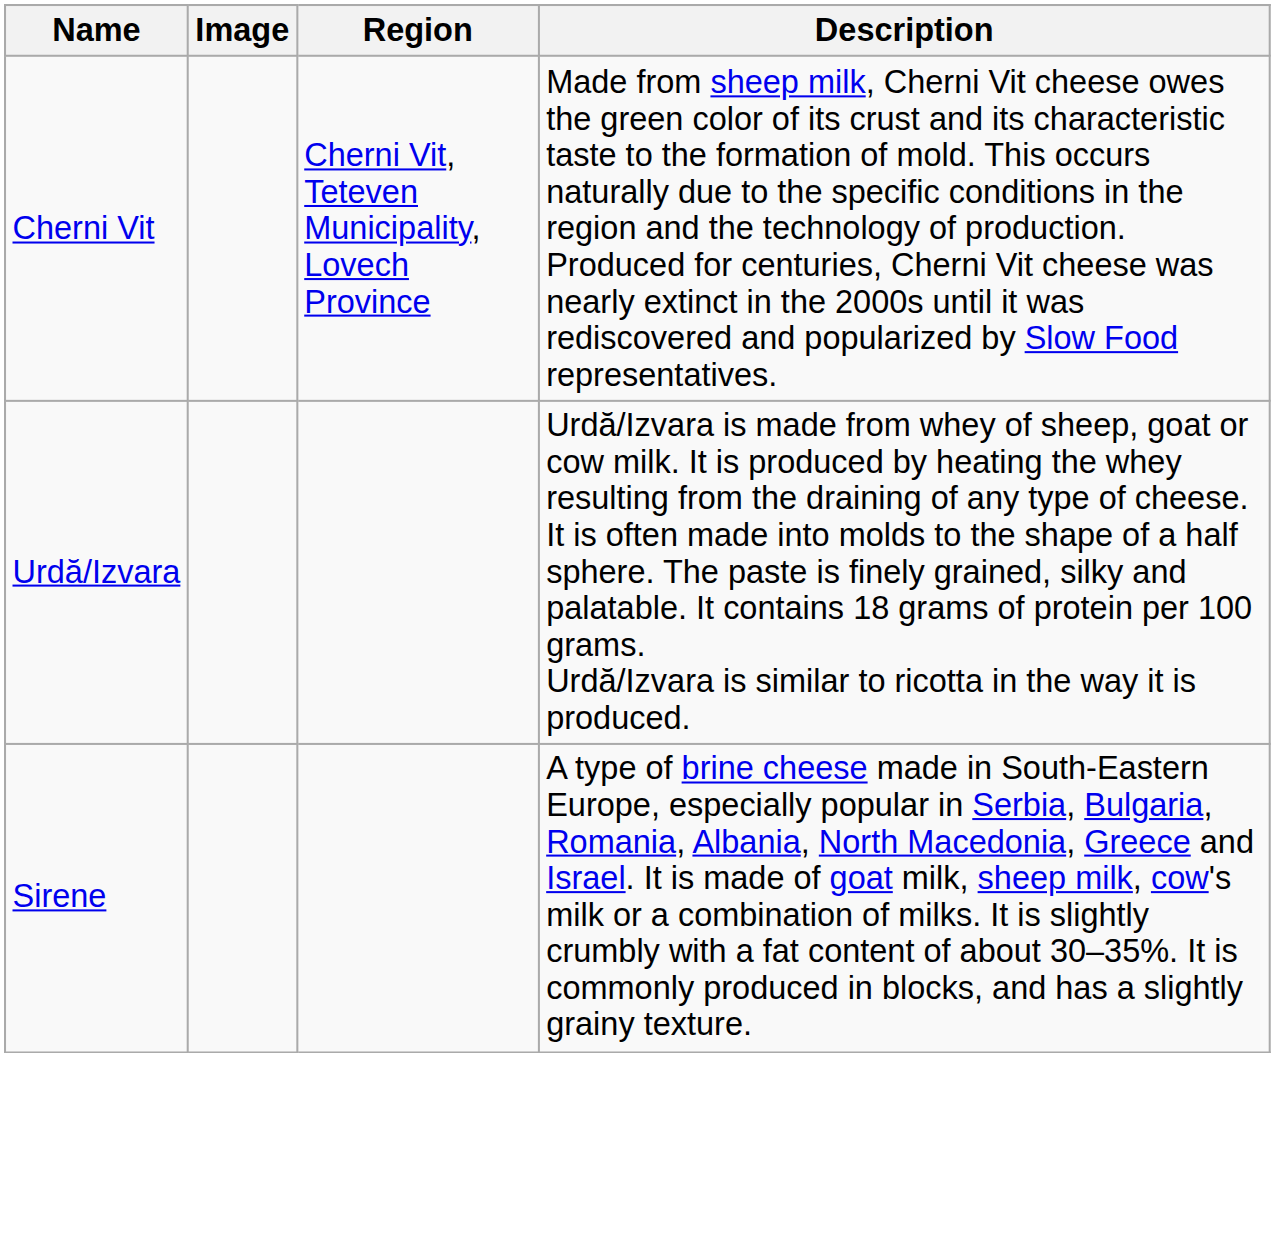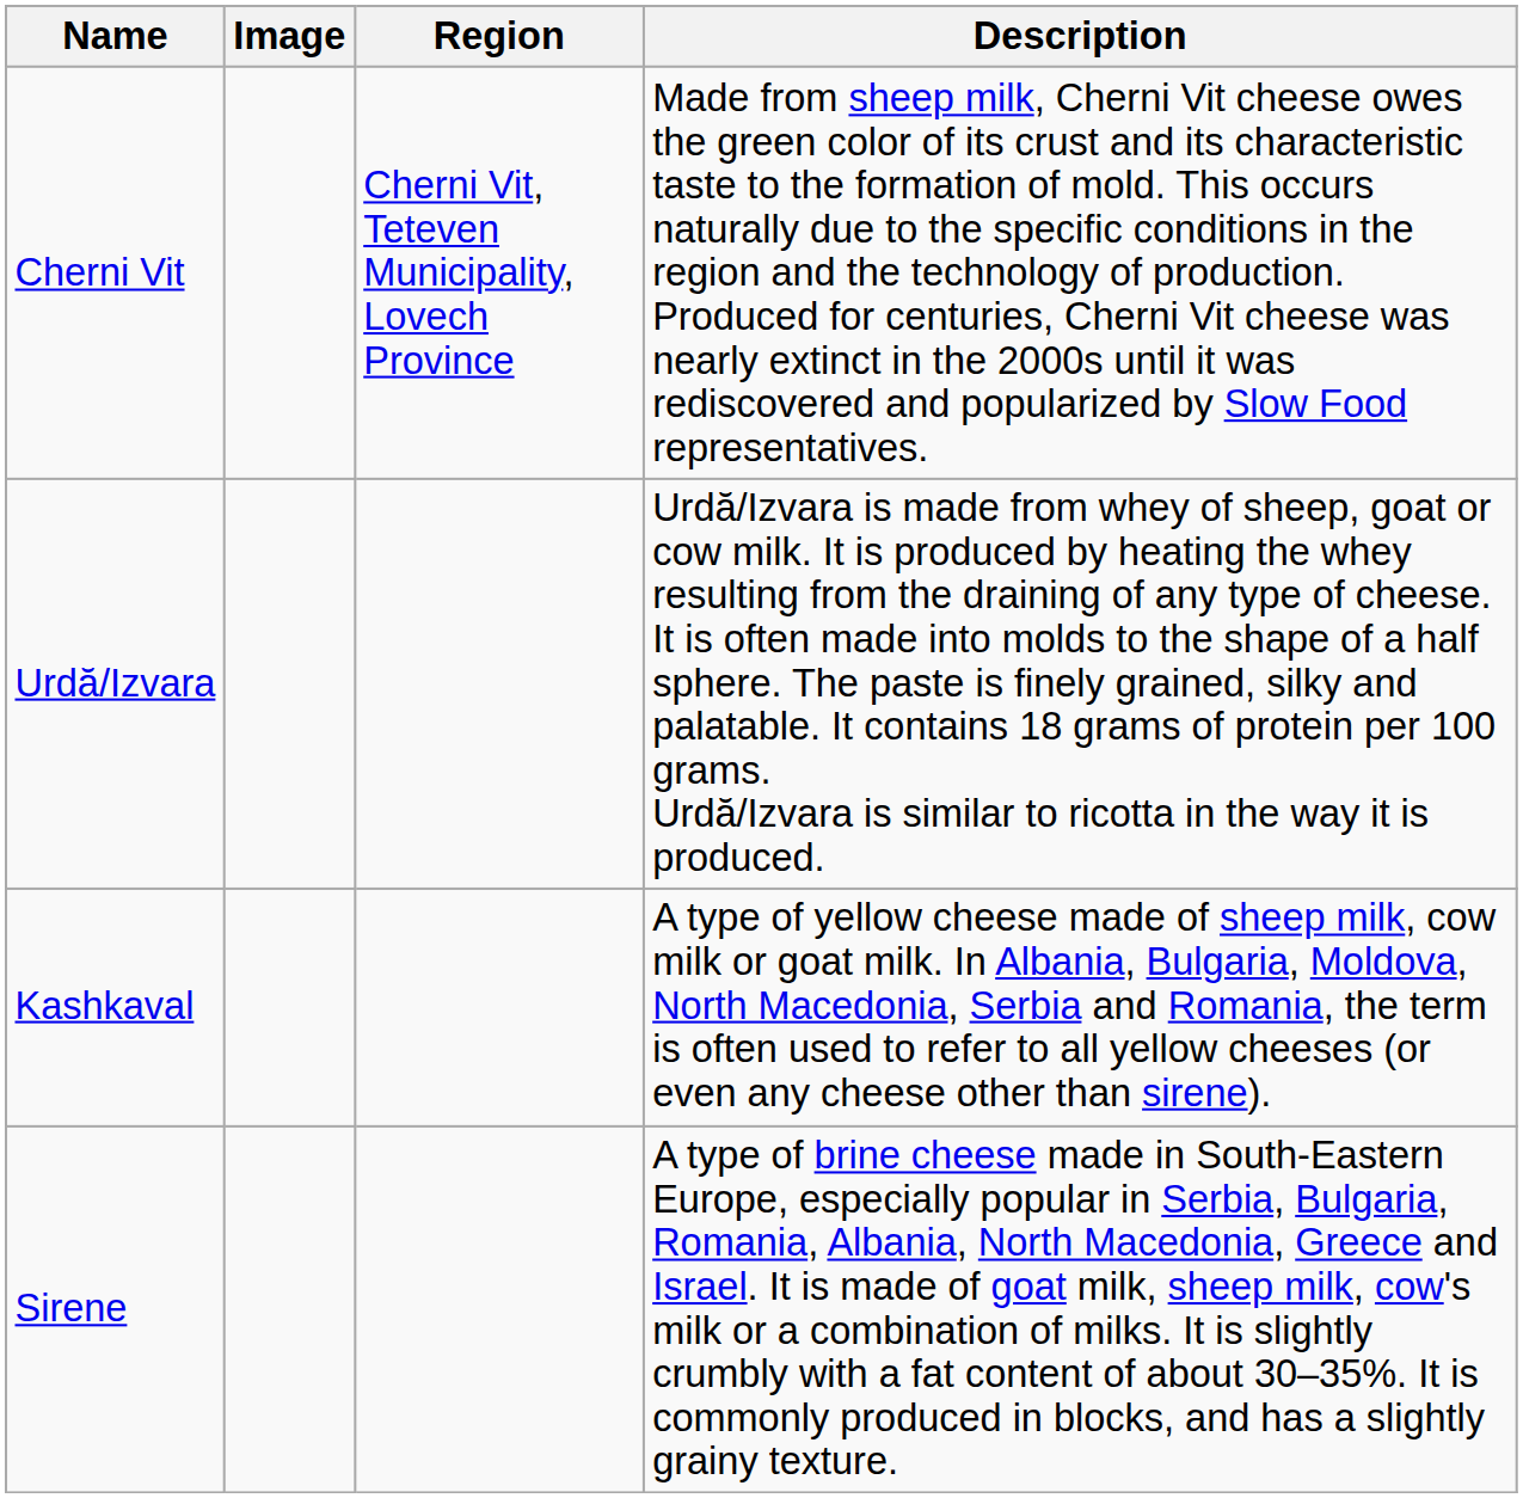 <table class="wikitable sortable" style="width:100%">
 <tr>
 <th>Name</th>
 <th class="unsortable">Image</th>
 <th>Region</th>
 <th>Description</th>
 </tr>
 <tr>
 <td><a href='#'>Cherni Vit</a></td>
 <td></td>
 <td><a href='#'>Cherni Vit</a>, <a href='#'>Teteven Municipality</a>, <a href='#'>Lovech Province</a></td>
 <td>Made from <a href='#'>sheep milk</a>, Cherni Vit cheese owes the green color of its crust and its characteristic taste to the formation of mold. This occurs naturally due to the specific conditions in the region and the technology of production. Produced for centuries, Cherni Vit cheese was nearly extinct in the 2000s until it was rediscovered and popularized by <a href='#'>Slow Food</a> representatives.</td>
 </tr>
 <tr>
 <td><a href='#'>Urdă/Izvara</a></td>
 <td></td>
 <td></td>
 <td>Urdă/Izvara is made from whey of sheep, goat or cow milk. It is produced by heating the whey resulting from the draining of any type of cheese. It is often made into molds to the shape of a half sphere. The paste is finely grained, silky and palatable. It contains 18 grams of protein per 100 grams.<br>Urdă/Izvara is similar to ricotta in the way it is produced.</td>
 </tr>
 <tr>
+<td><a href='#'>Kashkaval</a></td>
+<td></td>
+<td></td>
+<td>A type of yellow cheese made of <a href='#'>sheep milk</a>, cow milk or goat milk. In <a href='#'>Albania</a>, <a href='#'>Bulgaria</a>, <a href='#'>Moldova</a>, <a href='#'>North Macedonia</a>, <a href='#'>Serbia</a> and <a href='#'>Romania</a>, the term is often used to refer to all yellow cheeses (or even any cheese other than <a href='#'>sirene</a>).</td>
+</tr>
+<tr>
 <td><a href='#'>Sirene</a></td>
 <td></td>
 <td></td>
 <td>A type of <a href='#'>brine cheese</a> made in South-Eastern Europe, especially popular in <a href='#'>Serbia</a>, <a href='#'>Bulgaria</a>, <a href='#'>Romania</a>, <a href='#'>Albania</a>, <a href='#'>North Macedonia</a>, <a href='#'>Greece</a> and <a href='#'>Israel</a>. It is made of <a href='#'>goat</a> milk, <a href='#'>sheep milk</a>, <a href='#'>cow</a>'s milk or a combination of milks. It is slightly crumbly with a fat content of about 30–35%. It is commonly produced in blocks, and has a slightly grainy texture.</td>
 </tr>
 </table>
